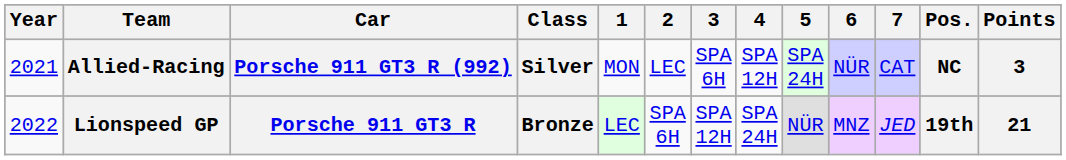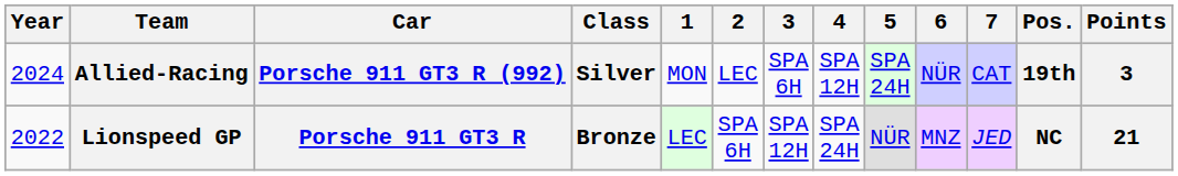 <table class="wikitable" border="1" style="text-align:center; font-size:90%;">
 <tr>
 <th>Year</th>
 <th>Team</th>
 <th>Car</th>
 <th>Class</th>
 <th>1</th>
 <th>2</th>
 <th>3</th>
 <th>4</th>
 <th>5</th>
 <th>6</th>
 <th>7</th>
 <th>Pos.</th>
 <th>Points</th>
 </tr>
 <tr>
-<td><a href='#'>2021</a></td>
+<td><a href='#'>2024</a></td>
 <th>Allied-Racing</th>
 <th><a href='#'>Porsche 911 GT3 R (992)</a></th>
 <th>Silver</th>
 <td><a href='#'>MON</a></td>
 <td><a href='#'>LEC</a></td>
 <td><a href='#'>SPA<br>6H</a></td>
 <td><a href='#'>SPA<br>12H</a></td>
 <td style="background:#DFFFDF;"><a href='#'>SPA<br>24H</a><br></td>
 <td style="background:#CFCFFF;"><a href='#'>NÜR</a><br></td>
 <td style="background:#CFCFFF;"><a href='#'>CAT</a><br></td>
-<th>NC</th>
+<th>19th</th>
 <th>3</th>
 </tr>
 <tr>
 <td><a href='#'>2022</a></td>
 <th>Lionspeed GP</th>
 <th><a href='#'>Porsche 911 GT3 R</a></th>
 <th>Bronze</th>
 <td style="background:#DFFFDF;"><a href='#'>LEC</a><br></td>
 <td><a href='#'>SPA<br>6H</a></td>
 <td><a href='#'>SPA<br>12H</a></td>
 <td><a href='#'>SPA<br>24H</a></td>
 <td style="background:#DFDFDF;"><a href='#'>NÜR</a><br></td>
 <td style="background:#EFCFFF;"><a href='#'>MNZ</a><br></td>
 <td style="background:#EFCFFF;"><em><a href='#'>JED</a></em><br></td>
-<th>19th</th>
+<th>NC</th>
 <th>21</th>
 </tr>
 </table>
